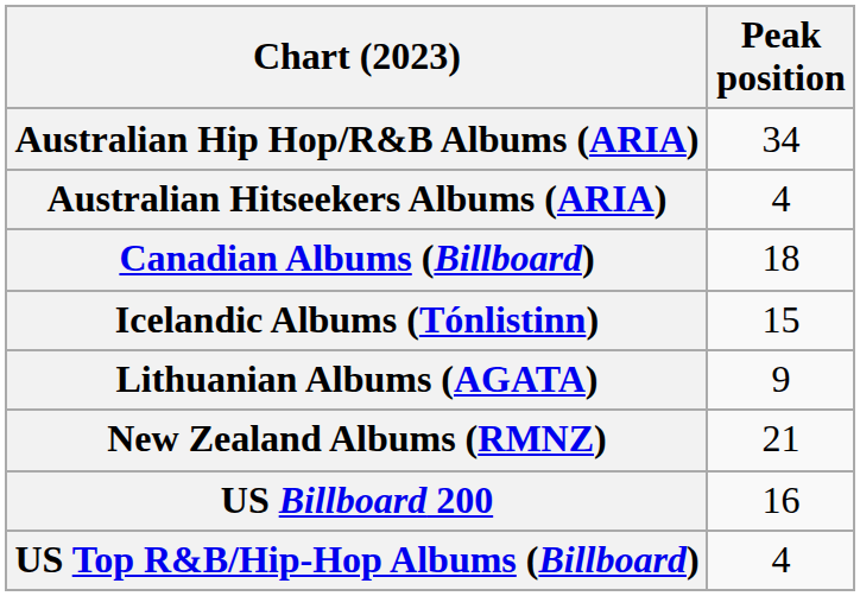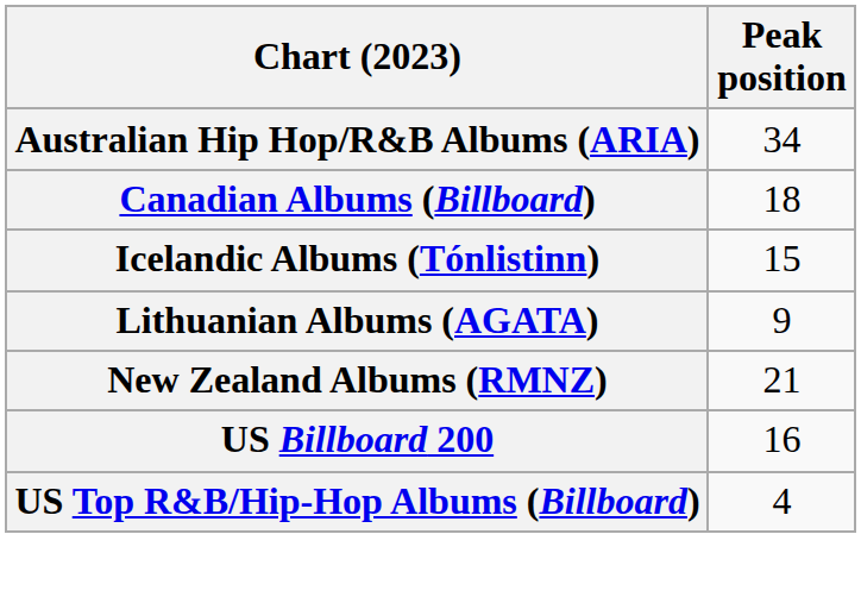 <table class="wikitable sortable plainrowheaders" style="text-align:center">
 <tr>
 <th scope="col">Chart (2023)</th>
 <th scope="col">Peak<br>position</th>
 </tr>
 <tr>
 <th scope="row">Australian Hip Hop/R&B Albums (<a href='#'>ARIA</a>)</th>
 <td>34</td>
-</tr>
-<tr>
-<th scope="row">Australian Hitseekers Albums (<a href='#'>ARIA</a>)</th>
-<td>4</td>
 </tr>
 <tr>
 </tr>
 <tr>
 </tr>
 <tr>
 </tr>
 <tr>
 <th scope="row"><a href='#'>Canadian Albums</a> (<em><a href='#'>Billboard</a></em>)</th>
 <td>18</td>
 </tr>
 <tr>
 </tr>
 <tr>
 </tr>
 <tr>
 </tr>
 <tr>
 </tr>
 <tr>
 </tr>
 <tr>
 <th scope="row">Icelandic Albums (<a href='#'>Tónlistinn</a>)</th>
 <td>15</td>
 </tr>
 <tr>
 <th scope="row">Lithuanian Albums (<a href='#'>AGATA</a>)</th>
 <td>9</td>
 </tr>
 <tr>
 <th scope="row">New Zealand Albums (<a href='#'>RMNZ</a>)</th>
 <td>21</td>
 </tr>
 <tr>
 </tr>
 <tr>
 </tr>
 <tr>
 </tr>
 <tr>
 <th scope="row">US <a href='#'><em>Billboard</em> 200</a></th>
 <td>16</td>
 </tr>
 <tr>
 <th scope="row">US <a href='#'>Top R&B/Hip-Hop Albums</a> (<em><a href='#'>Billboard</a></em>)</th>
 <td>4</td>
 </tr>
 </table>
